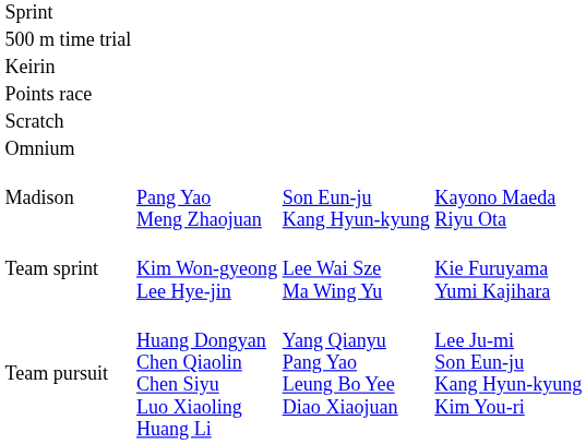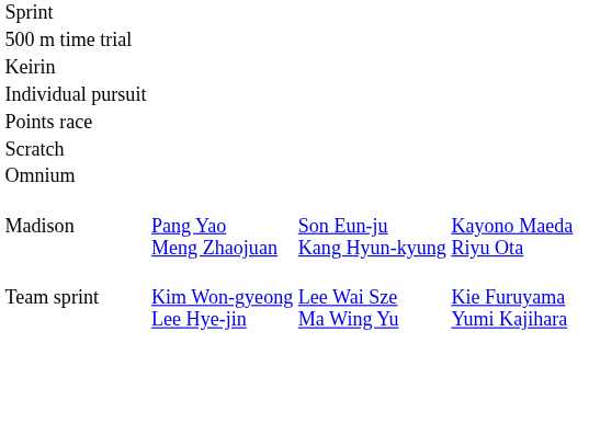 <table>
 <tr>
 <td>Sprint</td>
 <td></td>
 <td></td>
 <td></td>
 </tr>
 <tr>
 <td>500 m time trial</td>
 <td></td>
 <td></td>
 <td></td>
 </tr>
 <tr>
 <td>Keirin</td>
+<td></td>
+<td></td>
+<td></td>
+</tr>
+<tr>
+<td>Individual pursuit</td>
 <td></td>
 <td></td>
 <td></td>
 </tr>
 <tr>
 <td>Points race</td>
 <td></td>
 <td></td>
 <td></td>
 </tr>
 <tr>
 <td>Scratch</td>
 <td></td>
 <td></td>
 <td></td>
 </tr>
 <tr>
 <td>Omnium</td>
 <td></td>
 <td></td>
 <td></td>
 </tr>
 <tr>
 <td>Madison</td>
 <td><br><a href='#'>Pang Yao</a><br><a href='#'>Meng Zhaojuan</a></td>
 <td><br><a href='#'>Son Eun-ju</a><br><a href='#'>Kang Hyun-kyung</a></td>
 <td><br><a href='#'>Kayono Maeda</a><br><a href='#'>Riyu Ota</a></td>
 </tr>
 <tr>
 <td>Team sprint</td>
 <td><br><a href='#'>Kim Won-gyeong</a><br><a href='#'>Lee Hye-jin</a></td>
 <td><br><a href='#'>Lee Wai Sze</a><br><a href='#'>Ma Wing Yu</a></td>
 <td><br><a href='#'>Kie Furuyama</a><br><a href='#'>Yumi Kajihara</a></td>
 </tr>
-<tr>
-<td>Team pursuit</td>
-<td><br><a href='#'>Huang Dongyan</a><br><a href='#'>Chen Qiaolin</a><br><a href='#'>Chen Siyu</a><br><a href='#'>Luo Xiaoling</a><br><a href='#'>Huang Li</a></td>
-<td valign=top><br><a href='#'>Yang Qianyu</a><br><a href='#'>Pang Yao</a><br><a href='#'>Leung Bo Yee</a><br><a href='#'>Diao Xiaojuan</a></td>
-<td valign=top><br><a href='#'>Lee Ju-mi</a><br><a href='#'>Son Eun-ju</a><br><a href='#'>Kang Hyun-kyung</a><br><a href='#'>Kim You-ri</a></td>
-</tr>
 </table>
